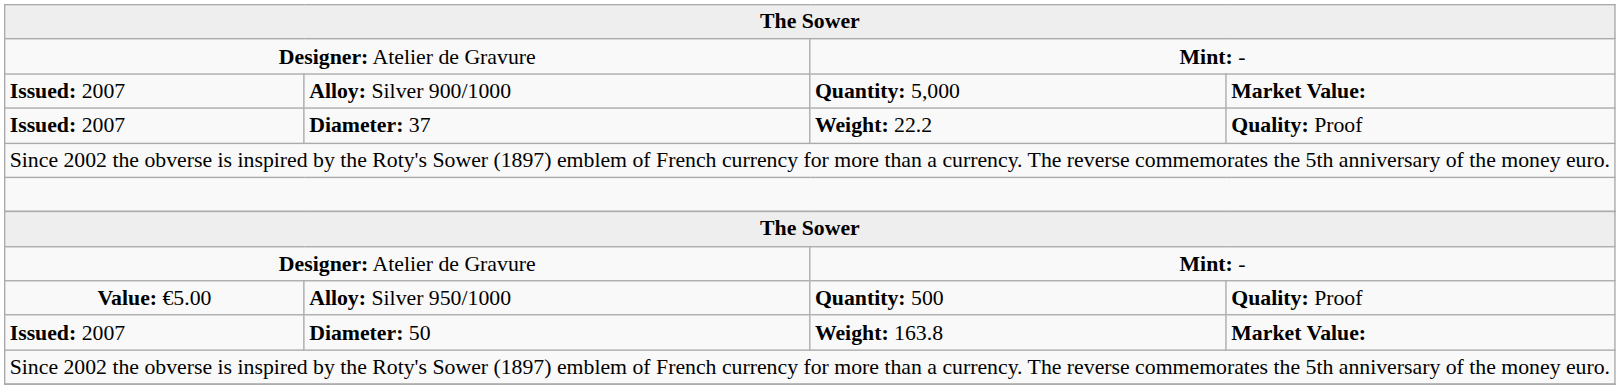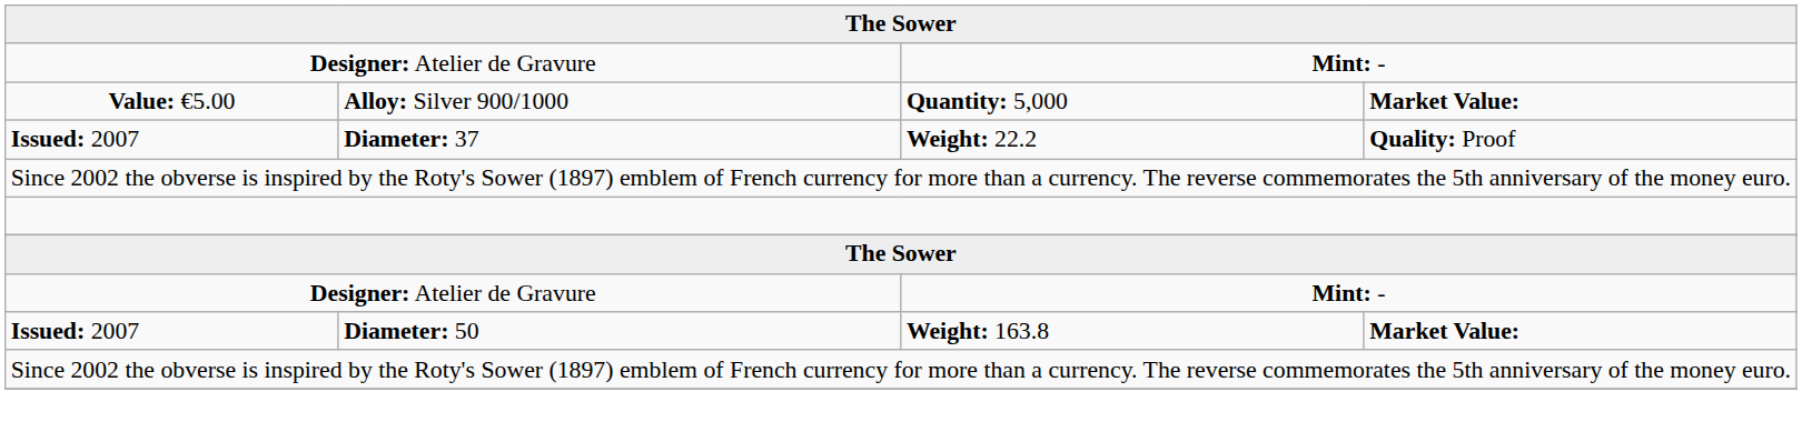 <table class="wikitable">
 <tr>
 <th colspan="4" align=center style="background:#eeeeee;">The Sower</th>
 </tr>
 <tr>
 <td colspan="2" width="50%" align=center><strong>Designer:</strong>	Atelier de Gravure</td>
 <td colspan="2" width="50%" align=center><strong>Mint:</strong> -</td>
 </tr>
 <tr>
-<td><strong>Issued:</strong>	2007</td>
+<td align=center><strong>Value:</strong>	€5.00</td>
 <td><strong>Alloy:</strong>	Silver 900/1000</td>
 <td><strong>Quantity:</strong>	5,000</td>
 <td><strong>Market Value:</strong></td>
 </tr>
 <tr>
 <td><strong>Issued:</strong>	2007</td>
 <td><strong>Diameter:</strong>	37</td>
 <td><strong>Weight:</strong>	22.2</td>
 <td><strong>Quality:</strong>	Proof</td>
 </tr>
 <tr>
 <td colspan="4" align=left>Since 2002 the obverse is inspired by the Roty's Sower (1897) emblem of French currency for more than a currency. The reverse commemorates the 5th anniversary of the money euro.</td>
 </tr>
 <tr>
 <td colspan="4"> </td>
 </tr>
 <tr>
 </tr>
 <tr>
 <th colspan="4" align=center style="background:#eeeeee;">The Sower</th>
 </tr>
 <tr>
 <td colspan="2" width="50%" align=center><strong>Designer:</strong>	Atelier de Gravure</td>
 <td colspan="2" width="50%" align=center><strong>Mint:</strong> -</td>
 </tr>
 <tr>
-<td align=center><strong>Value:</strong>	€5.00</td>
-<td><strong>Alloy:</strong>	Silver 950/1000</td>
-<td><strong>Quantity:</strong>	500</td>
-<td><strong>Quality:</strong>	Proof</td>
-</tr>
-<tr>
 <td><strong>Issued:</strong>	2007</td>
 <td><strong>Diameter:</strong>	50</td>
 <td><strong>Weight:</strong>	163.8</td>
 <td><strong>Market Value:</strong></td>
 </tr>
 <tr>
 <td colspan="4" align=left>Since 2002 the obverse is inspired by the Roty's Sower (1897) emblem of French currency for more than a currency. The reverse commemorates the 5th anniversary of the money euro.</td>
 </tr>
 <tr>
 </tr>
 </table>
